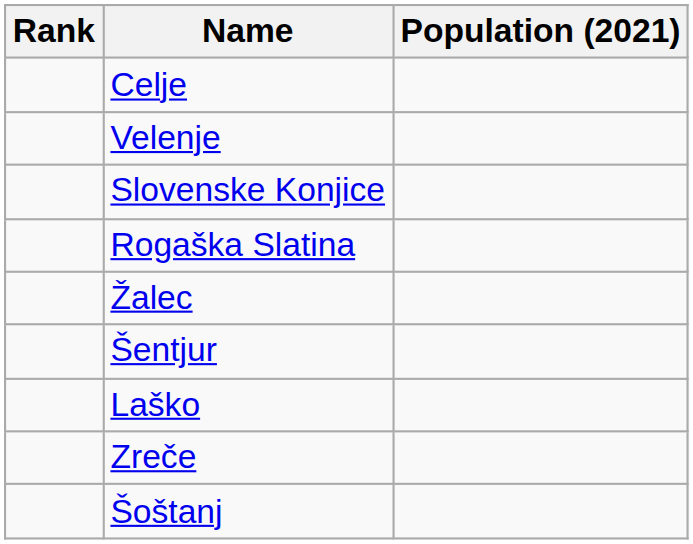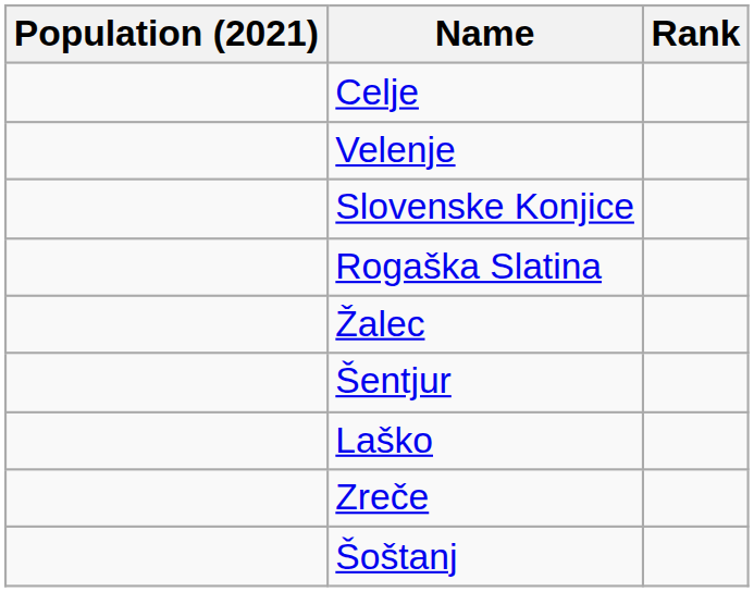 <table class="wikitable">
 <tr>
+<th>Population (2021)</th>
+<th>Name</th>
 <th>Rank</th>
-<th>Name</th>
-<th>Population (2021)</th>
 </tr>
 <tr>
 <td></td>
 <td> <a href='#'>Celje</a></td>
 <td></td>
 </tr>
 <tr>
 <td></td>
 <td> <a href='#'>Velenje</a></td>
 <td></td>
 </tr>
 <tr>
 <td></td>
 <td> <a href='#'>Slovenske Konjice</a></td>
 <td></td>
 </tr>
 <tr>
 <td></td>
 <td> <a href='#'>Rogaška Slatina</a></td>
 <td></td>
 </tr>
 <tr>
 <td></td>
 <td> <a href='#'>Žalec</a></td>
 <td></td>
 </tr>
 <tr>
 <td></td>
 <td> <a href='#'>Šentjur</a></td>
 <td></td>
 </tr>
 <tr>
 <td></td>
 <td> <a href='#'>Laško</a></td>
 <td></td>
 </tr>
 <tr>
 <td></td>
 <td> <a href='#'>Zreče</a></td>
 <td></td>
 </tr>
 <tr>
 <td></td>
 <td> <a href='#'>Šoštanj</a></td>
 <td></td>
 </tr>
 </table>
